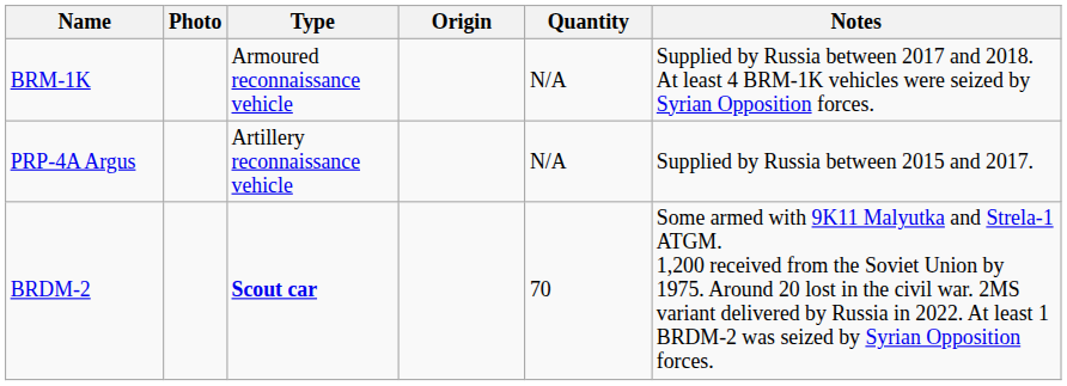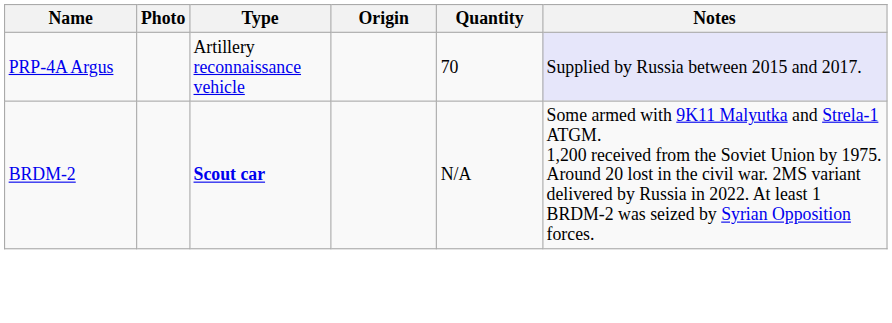 <table class="wikitable" style="width:90%;">
 <tr>
 <th style="width:15%;">Name</th>
 <th>Photo</th>
 <th>Type</th>
 <th style="width:12%;">Origin</th>
 <th style="width:12%;">Quantity</th>
 <th>Notes</th>
 </tr>
 <tr>
-<td><a href='#'>BRM-1K</a></td>
-<td></td>
-<td>Armoured <a href='#'>reconnaissance vehicle</a></td>
-<td></td>
-<td>N/A</td>
-<td>Supplied by Russia between 2017 and 2018. At least 4 BRM-1K vehicles were seized by <a href='#'>Syrian Opposition</a> forces.</td>
-</tr>
-<tr>
 <td><a href='#'>PRP-4A Argus</a></td>
 <td></td>
 <td>Artillery <a href='#'>reconnaissance vehicle</a></td>
 <td></td>
-<td>N/A</td>
-<td>Supplied by Russia between 2015 and 2017.</td>
+<td>70</td>
+<td style="background: lavender;">Supplied by Russia between 2015 and 2017.</td>
 </tr>
 <tr>
 <td><a href='#'>BRDM-2</a></td>
 <td></td>
 <td><strong><a href='#'>Scout car</a></strong></td>
 <td><br></td>
-<td>70</td>
+<td>N/A</td>
 <td>Some armed with <a href='#'>9K11 Malyutka</a> and <a href='#'>Strela-1</a> ATGM.<br> 1,200 received from the Soviet Union by 1975. Around 20 lost in the civil war. 2MS variant delivered by Russia in 2022. At least 1 BRDM-2 was seized by <a href='#'>Syrian Opposition</a> forces.</td>
 </tr>
 </table>
